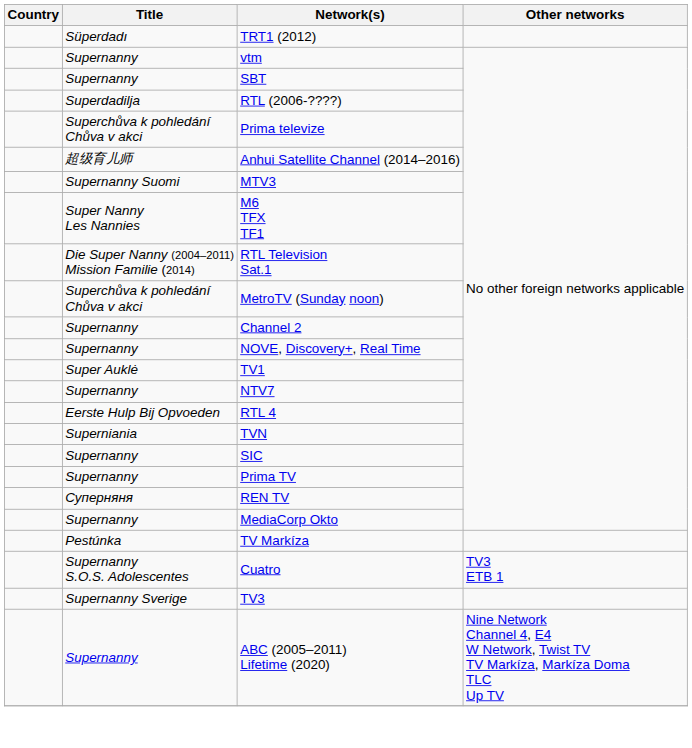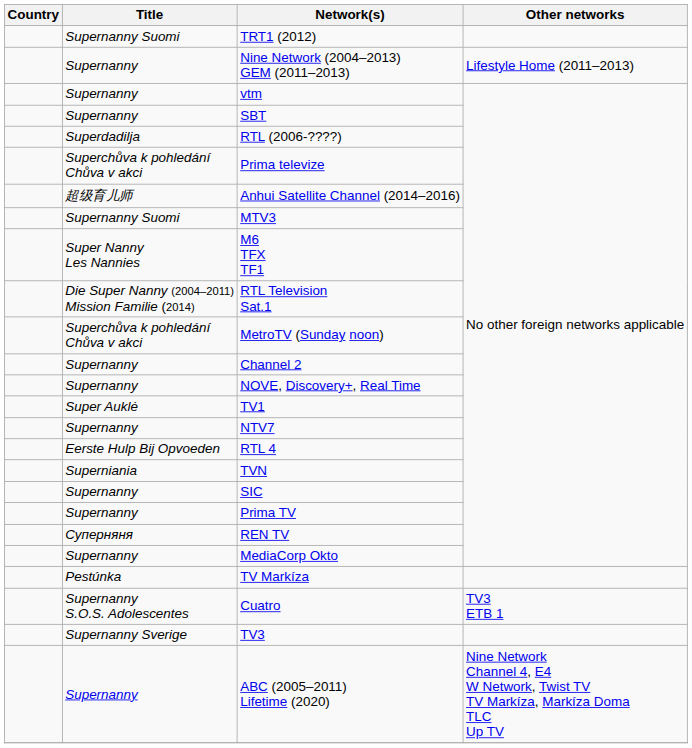 <table class="wikitable">
 <tr>
 <th>Country</th>
 <th>Title</th>
 <th>Network(s)</th>
 <th>Other networks</th>
 </tr>
 <tr>
 <td></td>
-<td><em>Süperdadı</em></td>
+<td><em>Supernanny Suomi</em></td>
 <td [TRT1 (TV channel)><a href='#'>TRT1</a> (2012)</td>
+</tr>
+<tr>
+<td></td>
+<td><em>Supernanny</em></td>
+<td><a href='#'>Nine Network</a> (2004–2013)<br> <a href='#'>GEM</a> (2011–2013)</td>
+<td><a href='#'>Lifestyle Home</a> (2011–2013)</td>
 </tr>
 <tr>
 <td></td>
 <td><em>Supernanny</em></td>
 <td><a href='#'>vtm</a></td>
 <td rowspan="19">No other foreign networks applicable</td>
 </tr>
 <tr>
 <td></td>
 <td><em>Supernanny</em></td>
 <td><a href='#'>SBT</a></td>
 </tr>
 <tr>
 <td></td>
 <td><em>Superdadilja</em></td>
 <td><a href='#'>RTL</a> (2006-????)</td>
 </tr>
 <tr>
 <td></td>
 <td><em>Superchůva k pohledání</em><br><em>Chůva v akci</em></td>
 <td><a href='#'>Prima televize</a></td>
 </tr>
 <tr>
 <td></td>
 <td><em>超级育儿师</em></td>
 <td><a href='#'>Anhui Satellite Channel</a> (2014–2016)</td>
 </tr>
 <tr>
 <td></td>
 <td><em>Supernanny Suomi</em></td>
 <td><a href='#'>MTV3</a></td>
 </tr>
 <tr>
 <td></td>
 <td><em>Super Nanny</em><br><em>Les Nannies</em></td>
 <td><a href='#'>M6</a> <br><a href='#'>TFX</a><br><a href='#'>TF1</a></td>
 </tr>
 <tr>
 <td></td>
 <td><em>Die Super Nanny</em> <small>(2004–2011)</small> <br> <em>Mission Familie</em> (<small>2014)</small></td>
 <td><a href='#'>RTL Television</a> <br> <a href='#'>Sat.1</a></td>
 </tr>
 <tr>
 <td></td>
 <td><em>Superchůva k pohledání</em><br><em>Chůva v akci</em></td>
 <td><a href='#'>MetroTV</a> (<a href='#'>Sunday</a> <a href='#'>noon</a>)</td>
 </tr>
 <tr>
 <td></td>
 <td><em>Supernanny</em></td>
 <td><a href='#'>Channel 2</a></td>
 </tr>
 <tr>
 <td></td>
 <td><em>Supernanny</em></td>
 <td><a href='#'>NOVE</a>, <a href='#'>Discovery+</a>, <a href='#'>Real Time</a></td>
 </tr>
 <tr>
 <td></td>
 <td><em> Super Auklė</em></td>
 <td><a href='#'>TV1</a></td>
 </tr>
 <tr>
 <td></td>
 <td><em>Supernanny</em></td>
 <td><a href='#'>NTV7</a></td>
 </tr>
 <tr>
 <td></td>
 <td><em>Eerste Hulp Bij Opvoeden</em></td>
 <td><a href='#'>RTL 4</a></td>
 </tr>
 <tr>
 <td></td>
 <td><em>Superniania</em></td>
 <td><a href='#'>TVN</a></td>
 </tr>
 <tr>
 <td></td>
 <td><em>Supernanny</em></td>
 <td><a href='#'>SIC</a></td>
 </tr>
 <tr>
 <td></td>
 <td><em>Supernanny</em></td>
 <td><a href='#'>Prima TV</a></td>
 </tr>
 <tr>
 <td></td>
 <td><em>Суперняня</em></td>
 <td><a href='#'>REN TV</a></td>
 </tr>
 <tr>
 <td></td>
 <td><em>Supernanny</em></td>
 <td><a href='#'>MediaCorp Okto</a></td>
 </tr>
 <tr>
 <td></td>
 <td><em>Pestúnka</em></td>
 <td><a href='#'>TV Markíza</a></td>
 </tr>
 <tr>
 <td></td>
 <td><em>Supernanny</em><br><em>S.O.S. Adolescentes</em></td>
 <td><a href='#'>Cuatro</a></td>
 <td> <a href='#'>TV3</a><br> <a href='#'>ETB 1</a></td>
 </tr>
 <tr>
 <td></td>
 <td><em>Supernanny Sverige</em></td>
 <td><a href='#'>TV3</a></td>
 <td></td>
 </tr>
 <tr>
 <td></td>
 <td><em><a href='#'>Supernanny</a></em></td>
 <td><a href='#'>ABC</a> (2005–2011)<br><a href='#'>Lifetime</a> (2020)</td>
 <td> <a href='#'>Nine Network</a><br> <a href='#'>Channel 4</a>, <a href='#'>E4</a><br> <a href='#'>W Network</a>, <a href='#'>Twist TV</a><br> <a href='#'>TV Markíza</a>, <a href='#'>Markíza Doma</a><br> <a href='#'>TLC</a><br> <a href='#'>Up TV</a></td>
 </tr>
 <tr>
 </tr>
 </table>
